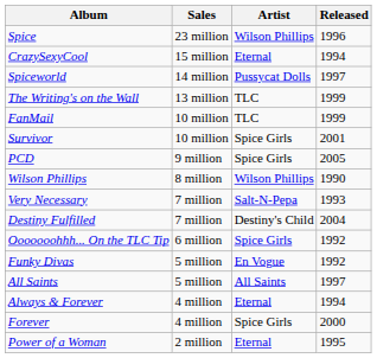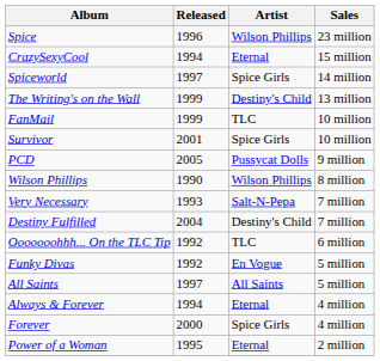 <table class="wikitable">
 <tr>
 <th>Album</th>
+<th>Released</th>
+<th>Artist</th>
 <th>Sales</th>
-<th>Artist</th>
-<th>Released</th>
 </tr>
 <tr>
 <td style="text-align:left"><em><a href='#'>Spice</a></em></td>
+<td>1996</td>
+<td><a href='#'>Wilson Phillips</a></td>
 <td>23 million</td>
-<td><a href='#'>Wilson Phillips</a></td>
-<td>1996</td>
 </tr>
 <tr>
 <td style="text-align:left"><em><a href='#'>CrazySexyCool</a></em></td>
+<td>1994</td>
+<td><a href='#'>Eternal</a></td>
 <td>15 million</td>
-<td><a href='#'>Eternal</a></td>
-<td>1994</td>
 </tr>
 <tr>
 <td style="text-align:left"><em><a href='#'>Spiceworld</a></em></td>
+<td>1997</td>
+<td>Spice Girls</td>
 <td>14 million</td>
-<td><a href='#'>Pussycat Dolls</a></td>
-<td>1997</td>
 </tr>
 <tr>
 <td style="text-align:left"><em><a href='#'>The Writing's on the Wall</a></em></td>
+<td>1999</td>
+<td><a href='#'>Destiny's Child</a></td>
 <td>13 million</td>
-<td>TLC</td>
-<td>1999</td>
 </tr>
 <tr>
 <td style="text-align:left"><em><a href='#'>FanMail</a></em></td>
+<td>1999</td>
+<td>TLC</td>
 <td>10 million</td>
-<td>TLC</td>
-<td>1999</td>
 </tr>
 <tr>
 <td style="text-align:left"><em><a href='#'>Survivor</a></em></td>
+<td>2001</td>
+<td>Spice Girls</td>
 <td>10 million</td>
-<td>Spice Girls</td>
-<td>2001</td>
 </tr>
 <tr>
 <td style="text-align:left"><em><a href='#'>PCD</a></em></td>
+<td>2005</td>
+<td><a href='#'>Pussycat Dolls</a></td>
 <td>9 million</td>
-<td>Spice Girls</td>
-<td>2005</td>
 </tr>
 <tr>
 <td style="text-align:left"><em><a href='#'>Wilson Phillips</a></em></td>
+<td>1990</td>
+<td><a href='#'>Wilson Phillips</a></td>
 <td>8 million</td>
-<td><a href='#'>Wilson Phillips</a></td>
-<td>1990</td>
 </tr>
 <tr>
 <td style="text-align:left"><em><a href='#'>Very Necessary</a></em></td>
+<td>1993</td>
+<td><a href='#'>Salt-N-Pepa</a></td>
 <td>7 million</td>
-<td><a href='#'>Salt-N-Pepa</a></td>
-<td>1993</td>
 </tr>
 <tr>
 <td style="text-align:left"><em><a href='#'>Destiny Fulfilled</a></em></td>
+<td>2004</td>
+<td>Destiny's Child</td>
 <td>7 million</td>
-<td>Destiny's Child</td>
-<td>2004</td>
 </tr>
 <tr>
 <td style="text-align:left"><em><a href='#'>Ooooooohhh... On the TLC Tip</a></em></td>
+<td>1992</td>
+<td>TLC</td>
 <td>6 million</td>
-<td><a href='#'>Spice Girls</a></td>
-<td>1992</td>
 </tr>
 <tr>
 <td style="text-align:left"><em><a href='#'>Funky Divas</a></em></td>
+<td>1992</td>
+<td><a href='#'>En Vogue</a></td>
 <td>5 million</td>
-<td><a href='#'>En Vogue</a></td>
-<td>1992</td>
 </tr>
 <tr>
 <td style="text-align:left"><em><a href='#'>All Saints</a></em></td>
+<td>1997</td>
+<td><a href='#'>All Saints</a></td>
 <td>5 million</td>
-<td><a href='#'>All Saints</a></td>
-<td>1997</td>
 </tr>
 <tr>
 <td style="text-align:left"><em><a href='#'>Always & Forever</a></em></td>
+<td>1994</td>
+<td><a href='#'>Eternal</a></td>
 <td>4 million</td>
-<td><a href='#'>Eternal</a></td>
-<td>1994</td>
 </tr>
 <tr>
 <td><em><a href='#'>Forever</a></em></td>
+<td>2000</td>
+<td>Spice Girls</td>
 <td>4 million</td>
-<td>Spice Girls</td>
-<td>2000</td>
 </tr>
 <tr>
 <td style="text-align:left"><em><a href='#'>Power of a Woman</a></em></td>
+<td>1995</td>
+<td><a href='#'>Eternal</a></td>
 <td>2 million</td>
-<td><a href='#'>Eternal</a></td>
-<td>1995</td>
 </tr>
 </table>
